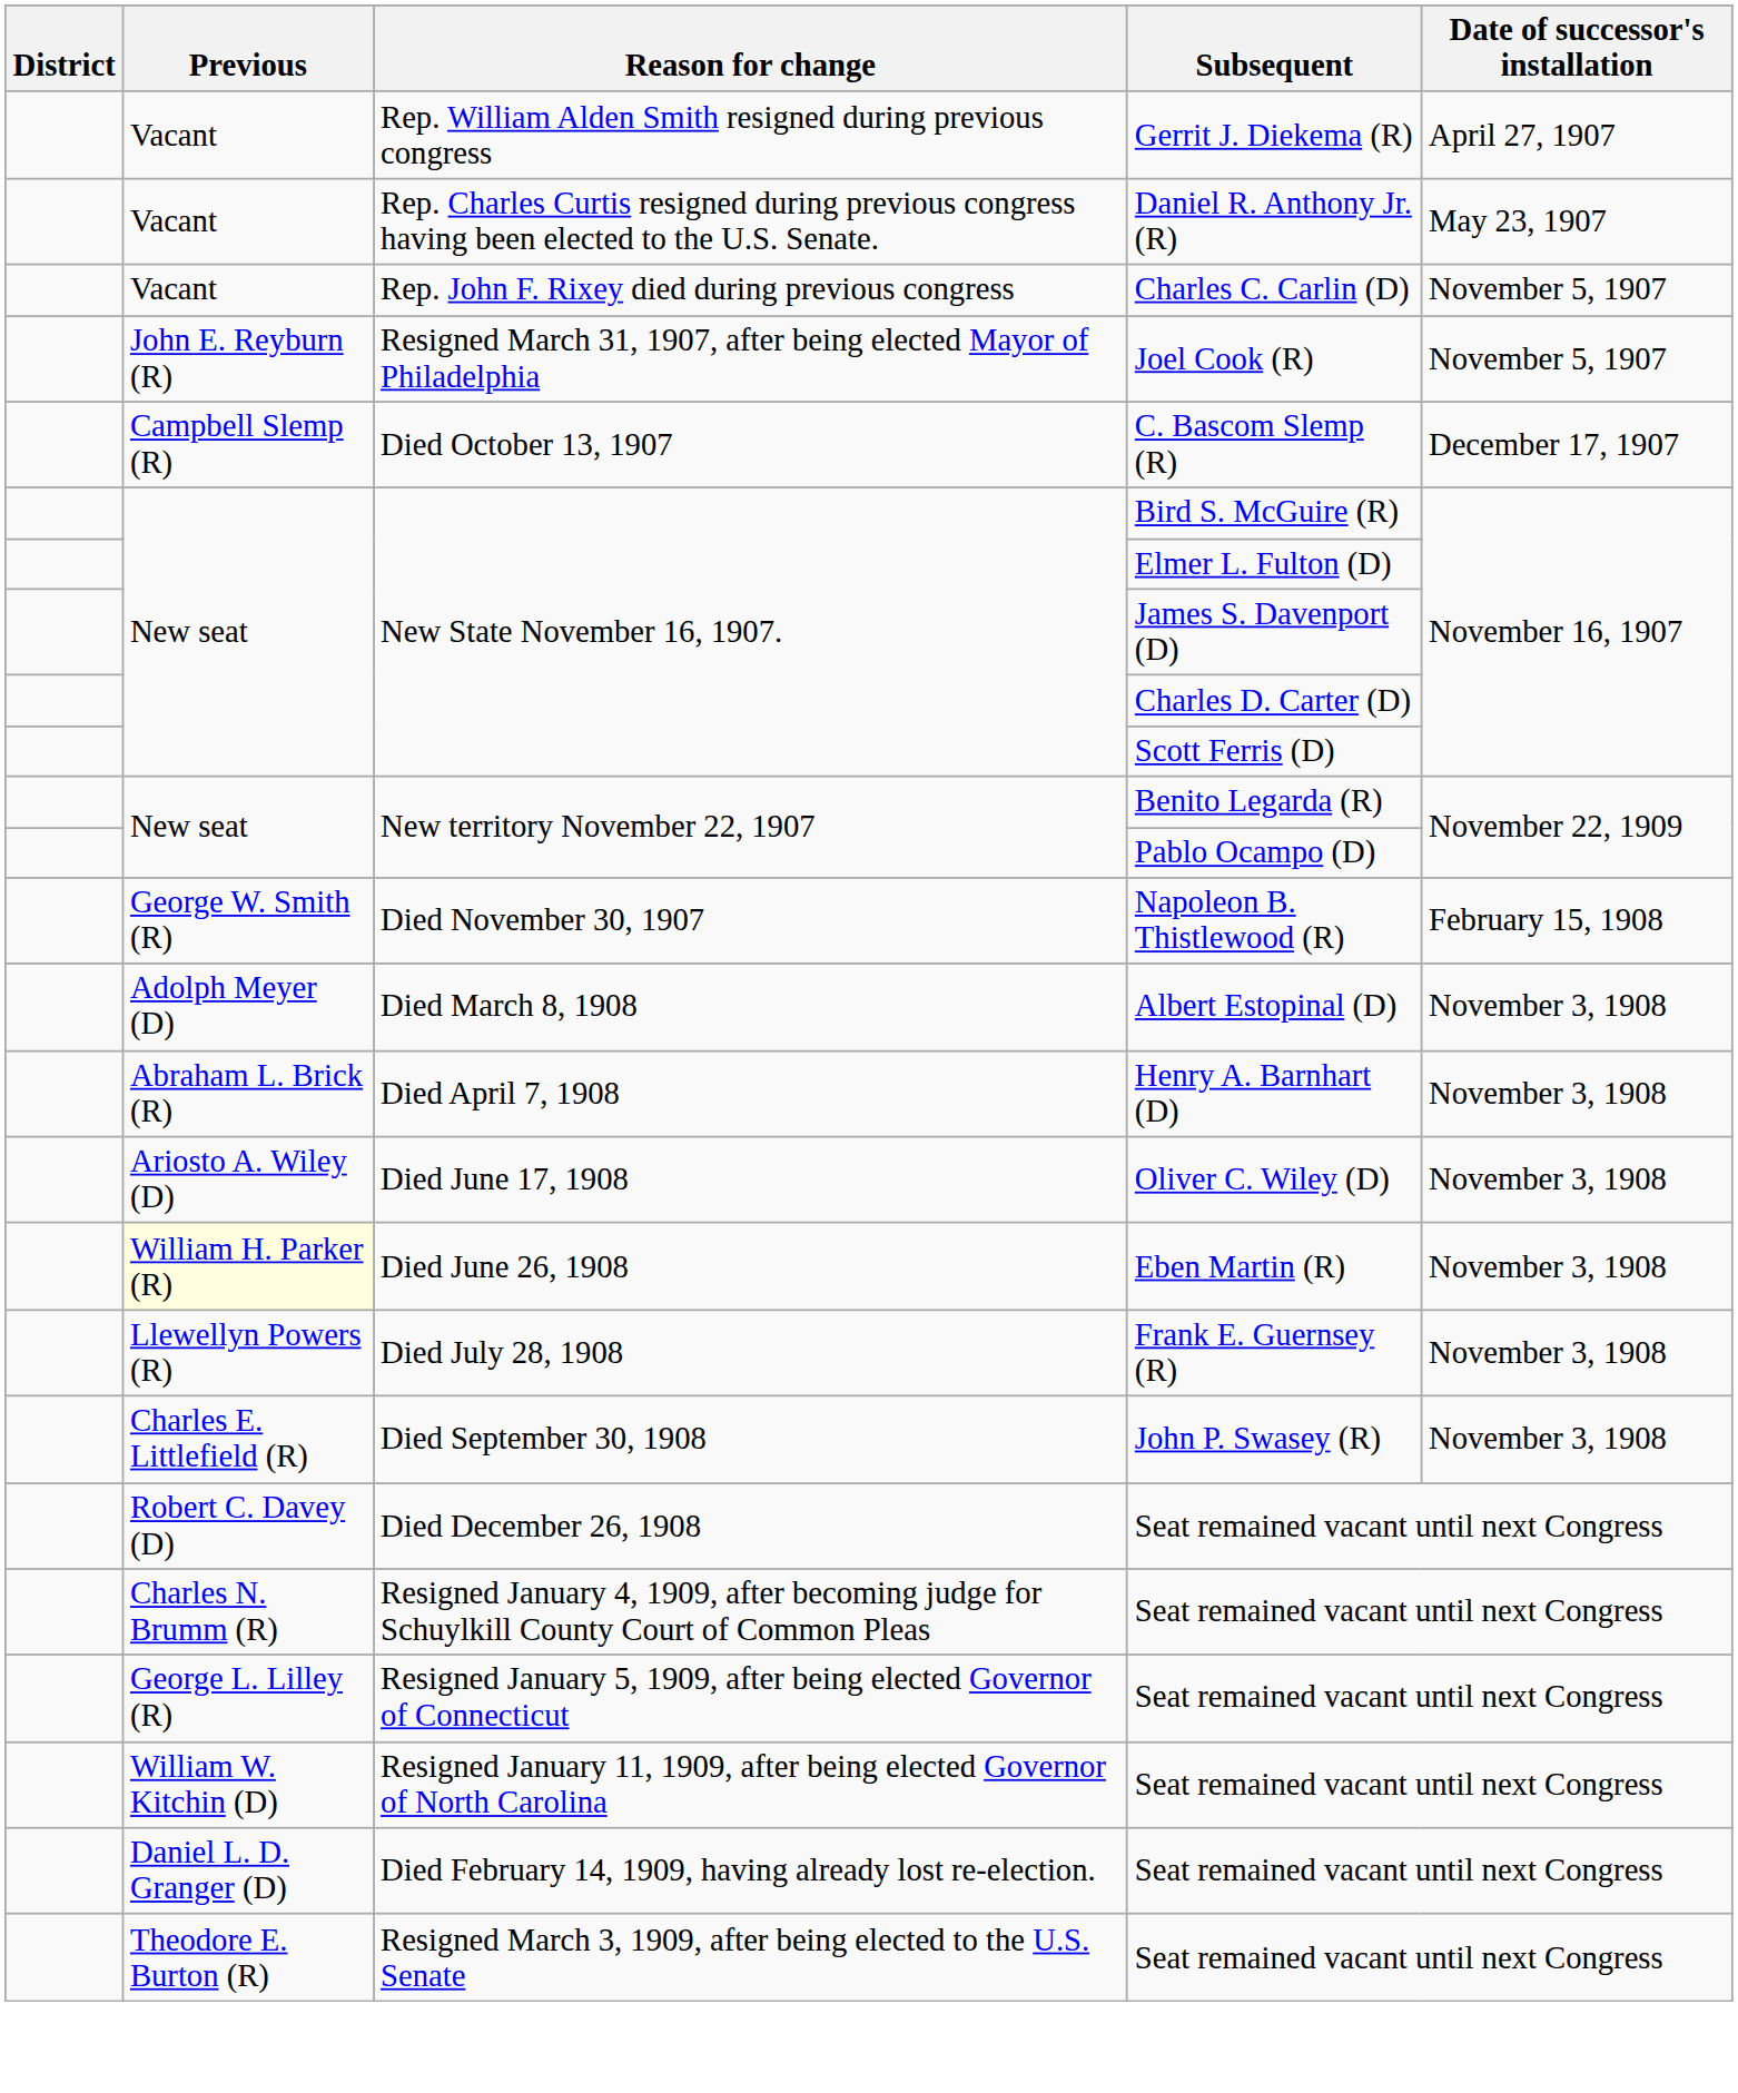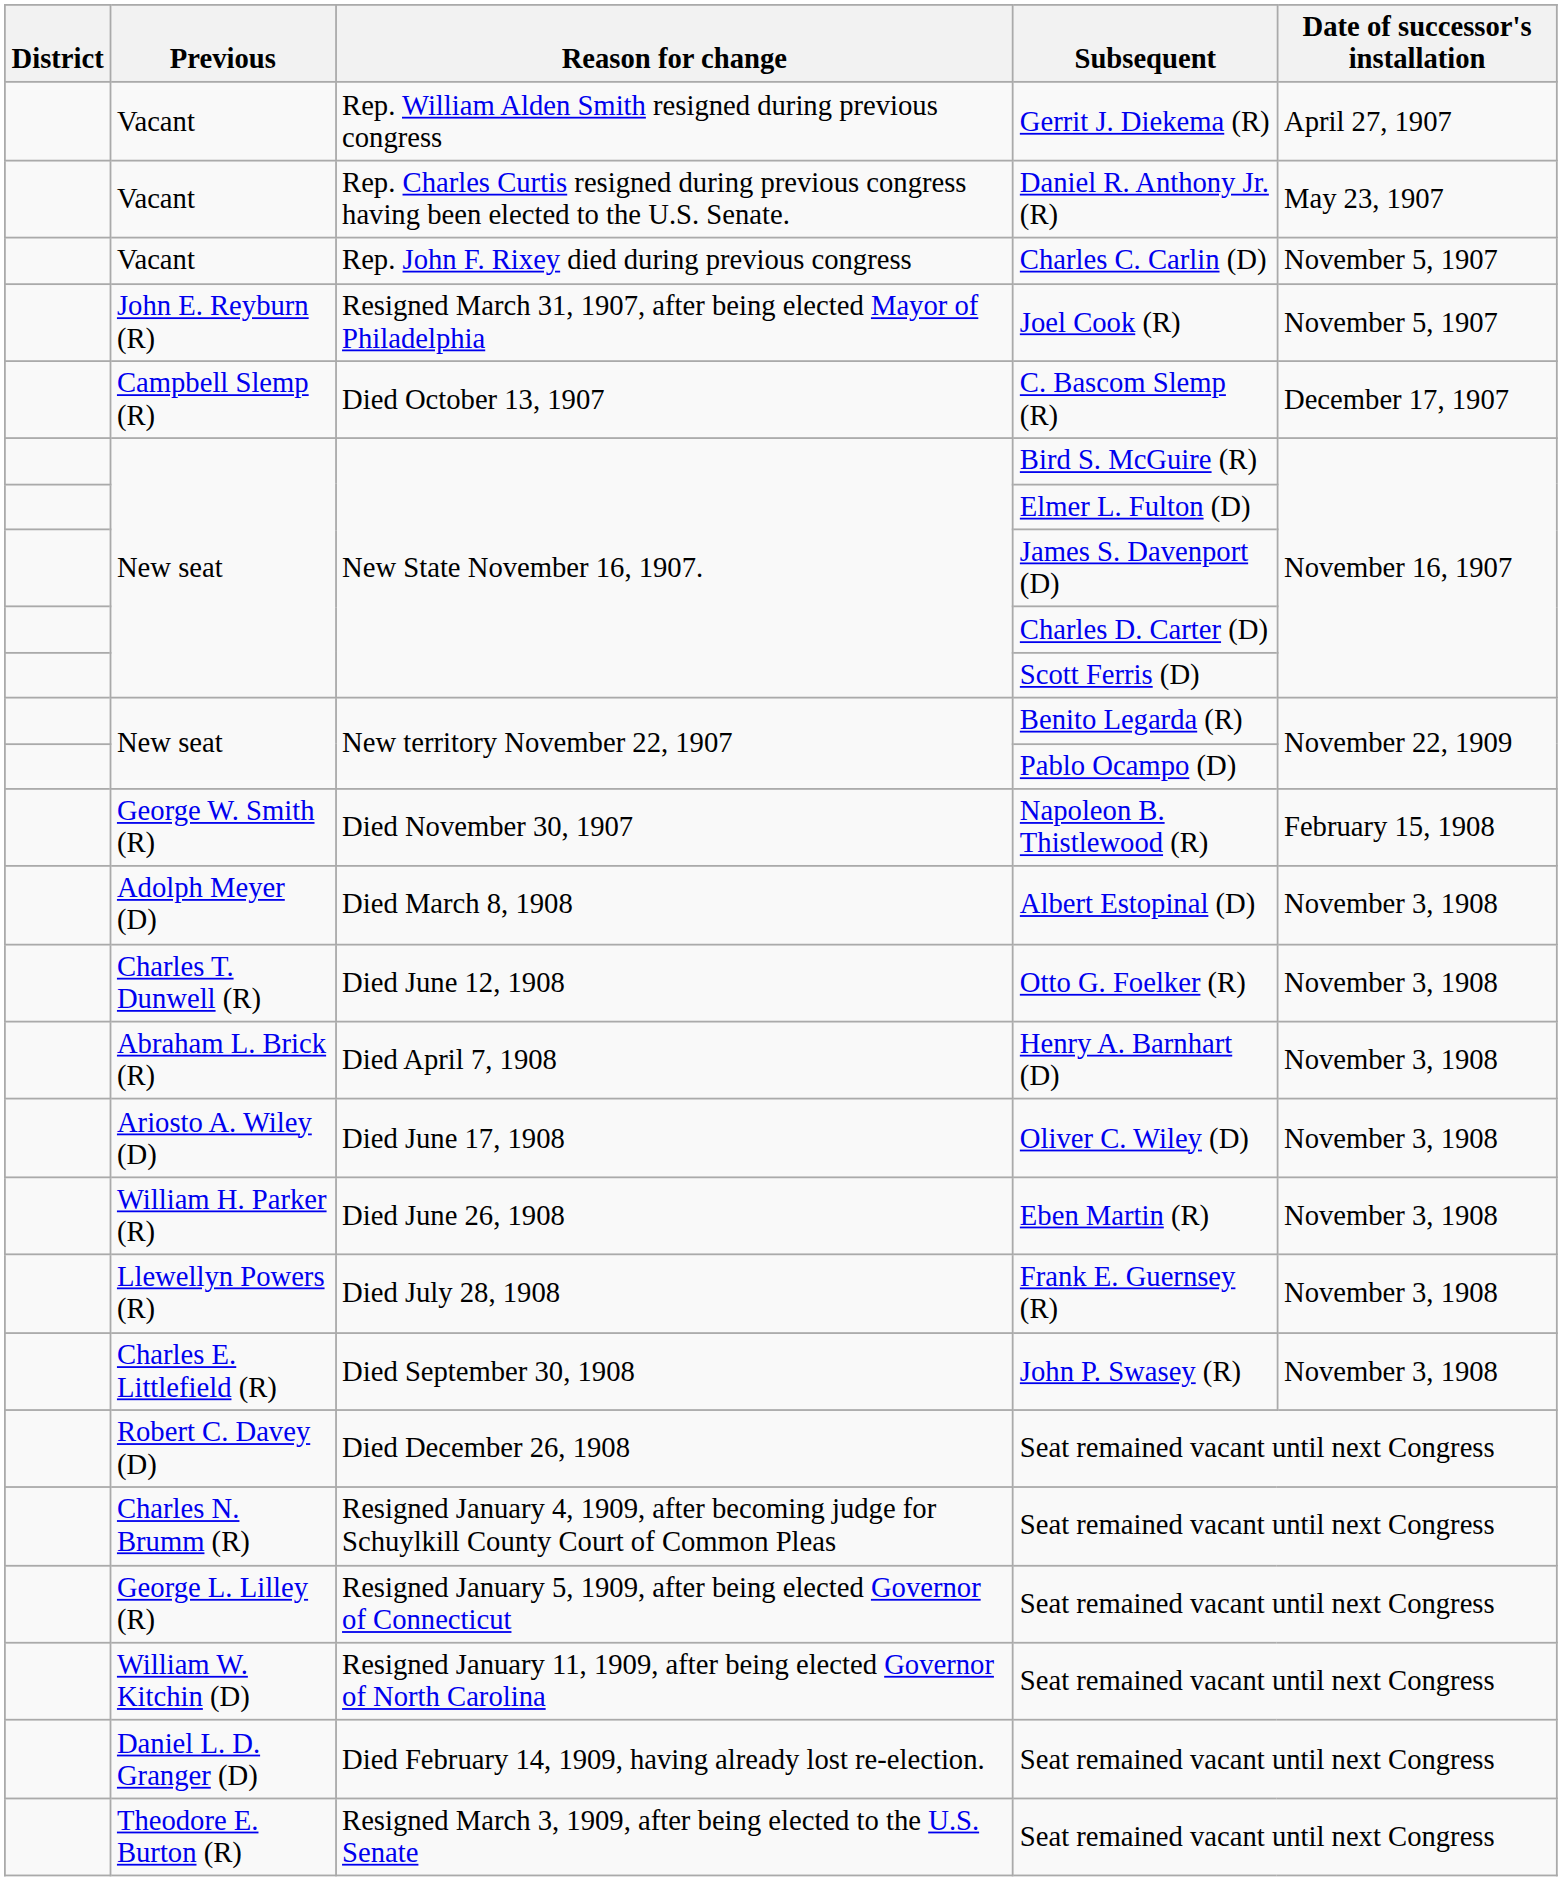 <table class="wikitable sortable">
 <tr valign=bottom>
 <th>District</th>
 <th>Previous</th>
 <th>Reason for change</th>
 <th>Subsequent</th>
 <th>Date of successor's installation</th>
 </tr>
 <tr>
 <td></td>
 <td>Vacant</td>
 <td>Rep. <a href='#'>William Alden Smith</a> resigned during previous congress</td>
 <td><a href='#'>Gerrit J. Diekema</a> (R)</td>
 <td>April 27, 1907</td>
 </tr>
 <tr>
 <td></td>
 <td>Vacant</td>
 <td>Rep. <a href='#'>Charles Curtis</a> resigned during previous congress having been elected to the U.S. Senate.</td>
 <td><a href='#'>Daniel R. Anthony Jr.</a> (R)</td>
 <td>May 23, 1907</td>
 </tr>
 <tr>
 <td></td>
 <td>Vacant</td>
 <td>Rep. <a href='#'>John F. Rixey</a> died during previous congress</td>
 <td><a href='#'>Charles C. Carlin</a> (D)</td>
 <td>November 5, 1907</td>
 </tr>
 <tr>
 <td></td>
 <td><a href='#'>John E. Reyburn</a> (R)</td>
 <td>Resigned March 31, 1907, after being elected <a href='#'>Mayor of Philadelphia</a></td>
 <td><a href='#'>Joel Cook</a> (R)</td>
 <td>November 5, 1907</td>
 </tr>
 <tr>
 <td></td>
 <td><a href='#'>Campbell Slemp</a> (R)</td>
 <td>Died October 13, 1907</td>
 <td><a href='#'>C. Bascom Slemp</a> (R)</td>
 <td>December 17, 1907</td>
 </tr>
 <tr>
 <td></td>
 <td rowspan=5>New seat</td>
 <td rowspan=5>New State November 16, 1907.</td>
 <td><a href='#'>Bird S. McGuire</a> (R)</td>
 <td rowspan=5>November 16, 1907</td>
 </tr>
 <tr>
 <td></td>
 <td><a href='#'>Elmer L. Fulton</a> (D)</td>
 </tr>
 <tr>
 <td></td>
 <td><a href='#'>James S. Davenport</a> (D)</td>
 </tr>
 <tr>
 <td></td>
 <td><a href='#'>Charles D. Carter</a> (D)</td>
 </tr>
 <tr>
 <td></td>
 <td><a href='#'>Scott Ferris</a> (D)</td>
 </tr>
 <tr>
 <td></td>
 <td rowspan=2>New seat</td>
 <td rowspan=2>New territory November 22, 1907</td>
 <td><a href='#'>Benito Legarda</a> (R)</td>
 <td rowspan=2>November 22, 1909</td>
 </tr>
 <tr>
 <td></td>
 <td><a href='#'>Pablo Ocampo</a> (D)</td>
 </tr>
 <tr>
 <td></td>
 <td><a href='#'>George W. Smith</a> (R)</td>
 <td>Died November 30, 1907</td>
 <td><a href='#'>Napoleon B. Thistlewood</a> (R)</td>
 <td>February 15, 1908</td>
 </tr>
 <tr>
 <td></td>
 <td><a href='#'>Adolph Meyer</a> (D)</td>
 <td>Died March 8, 1908</td>
 <td><a href='#'>Albert Estopinal</a> (D)</td>
 <td>November 3, 1908</td>
 </tr>
 <tr>
 <td></td>
+<td><a href='#'>Charles T. Dunwell</a> (R)</td>
+<td>Died June 12, 1908</td>
+<td><a href='#'>Otto G. Foelker</a> (R)</td>
+<td>November 3, 1908</td>
+</tr>
+<tr>
+<td></td>
 <td><a href='#'>Abraham L. Brick</a> (R)</td>
 <td>Died April 7, 1908</td>
 <td><a href='#'>Henry A. Barnhart</a> (D)</td>
 <td>November 3, 1908</td>
 </tr>
 <tr>
 <td></td>
 <td><a href='#'>Ariosto A. Wiley</a> (D)</td>
 <td>Died June 17, 1908</td>
 <td><a href='#'>Oliver C. Wiley</a> (D)</td>
 <td>November 3, 1908</td>
 </tr>
 <tr>
 <td></td>
-<td style="background: lightyellow;"><a href='#'>William H. Parker</a> (R)</td>
+<td><a href='#'>William H. Parker</a> (R)</td>
 <td>Died June 26, 1908</td>
 <td><a href='#'>Eben Martin</a> (R)</td>
 <td>November 3, 1908</td>
 </tr>
 <tr>
 <td></td>
 <td><a href='#'>Llewellyn Powers</a> (R)</td>
 <td>Died July 28, 1908</td>
 <td><a href='#'>Frank E. Guernsey</a> (R)</td>
 <td>November 3, 1908</td>
 </tr>
 <tr>
 <td></td>
 <td><a href='#'>Charles E. Littlefield</a> (R)</td>
 <td>Died September 30, 1908</td>
 <td><a href='#'>John P. Swasey</a> (R)</td>
 <td>November 3, 1908</td>
 </tr>
 <tr>
 <td></td>
 <td><a href='#'>Robert C. Davey</a> (D)</td>
 <td>Died December 26, 1908</td>
 <td colspan=2>Seat remained vacant until next Congress</td>
 </tr>
 <tr>
 <td></td>
 <td><a href='#'>Charles N. Brumm</a> (R)</td>
 <td>Resigned January 4, 1909, after becoming  judge for Schuylkill County Court of Common Pleas</td>
 <td colspan=2>Seat remained vacant until next Congress</td>
 </tr>
 <tr>
 <td></td>
 <td><a href='#'>George L. Lilley</a> (R)</td>
 <td>Resigned January 5, 1909, after being elected <a href='#'>Governor of Connecticut</a></td>
 <td colspan=2>Seat remained vacant until next Congress</td>
 </tr>
 <tr>
 <td></td>
 <td><a href='#'>William W. Kitchin</a> (D)</td>
 <td>Resigned January 11, 1909, after being elected <a href='#'>Governor of North Carolina</a></td>
 <td colspan=2>Seat remained vacant until next Congress</td>
 </tr>
 <tr>
 <td></td>
 <td><a href='#'>Daniel L. D. Granger</a> (D)</td>
 <td>Died February 14, 1909, having already lost re-election.</td>
 <td colspan=2>Seat remained vacant until next Congress</td>
 </tr>
 <tr>
 <td></td>
 <td><a href='#'>Theodore E. Burton</a> (R)</td>
 <td>Resigned March 3, 1909, after being elected to the <a href='#'>U.S. Senate</a></td>
 <td colspan=2>Seat remained vacant until next Congress</td>
 </tr>
 </table>
